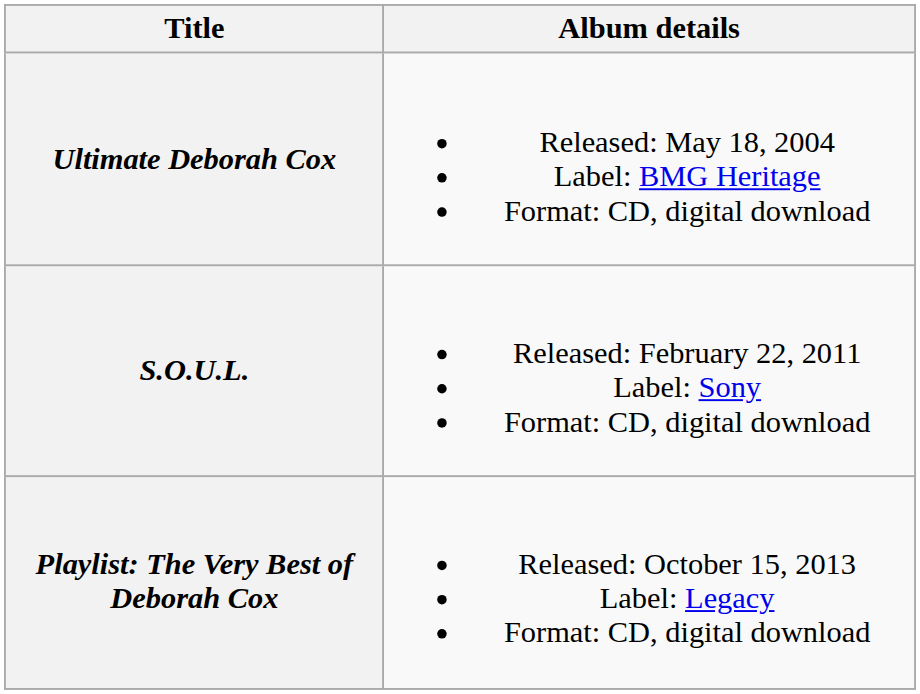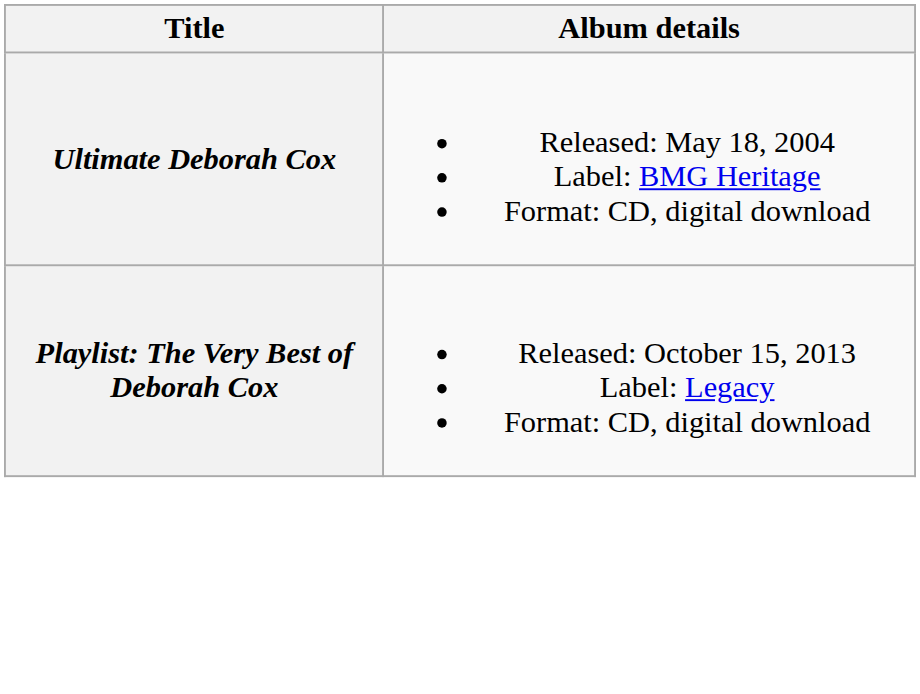 <table class="wikitable plainrowheaders" style="text-align:center;" border="1">
 <tr>
 <th scope="col" style="width:12em;">Title</th>
 <th scope="col" style="width:17em;">Album details</th>
 </tr>
 <tr>
 <th scope="row"><em>Ultimate Deborah Cox</em></th>
 <td><br><ul><li>Released: May 18, 2004</li><li>Label: <a href='#'>BMG Heritage</a></li><li>Format: CD, digital download</li></ul></td>
 </tr>
 <tr>
-<th scope="row"><em>S.O.U.L.</em></th>
-<td><br><ul><li>Released: February 22, 2011</li><li>Label: <a href='#'>Sony</a></li><li>Format: CD, digital download</li></ul></td>
-</tr>
-<tr>
 <th scope="row"><em>Playlist: The Very Best of Deborah Cox</em></th>
 <td><br><ul><li>Released: October 15, 2013</li><li>Label: <a href='#'>Legacy</a></li><li>Format: CD, digital download</li></ul></td>
 </tr>
 </table>
